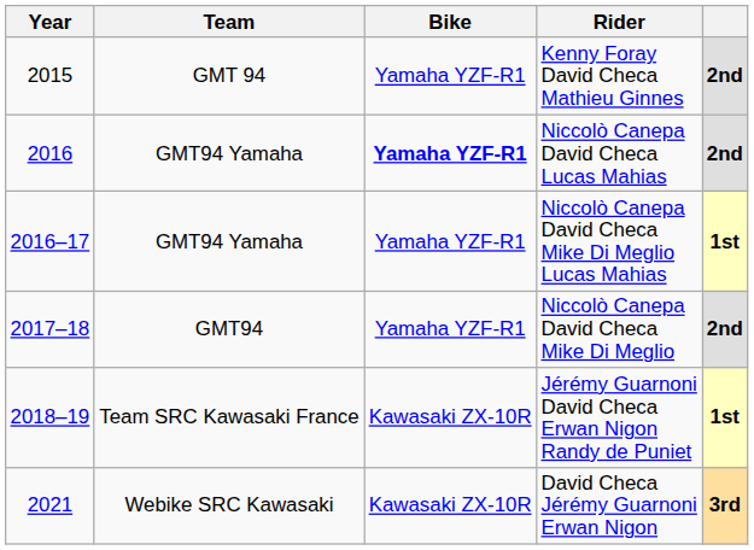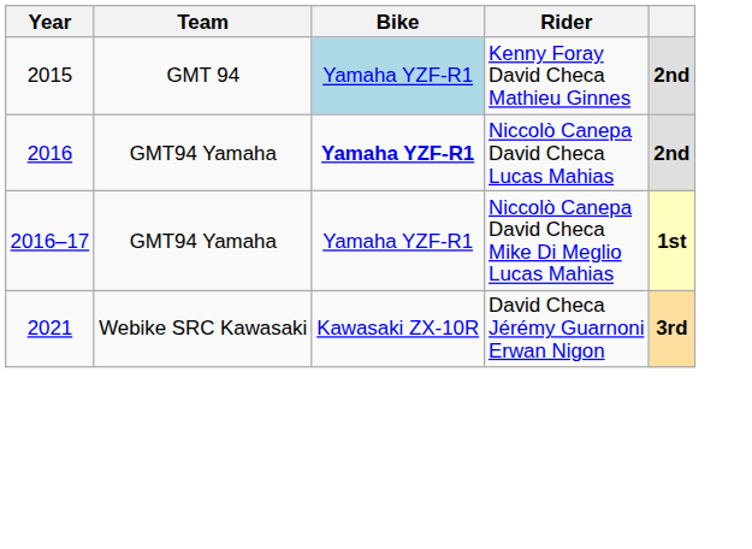 <table class="wikitable" style="text-align:center; font-size:85%">
 <tr>
 <th valign="middle">Year</th>
 <th valign="middle">Team</th>
 <th valign="middle">Bike</th>
 <th valign="middle">Rider</th>
 <th valign="middle"></th>
 </tr>
 <tr>
 <td>2015</td>
 <td> GMT 94</td>
-<td><a href='#'>Yamaha YZF-R1</a></td>
+<td style="background: lightblue;"><a href='#'>Yamaha YZF-R1</a></td>
 <td align=left> <a href='#'>Kenny Foray</a> <br> David Checa <br> <a href='#'>Mathieu Ginnes</a></td>
 <th style="background:#dfdfdf;"><strong>2nd</strong></th>
 </tr>
 <tr>
 <td><a href='#'>2016</a></td>
 <td> GMT94 Yamaha</td>
 <td><strong><a href='#'>Yamaha YZF-R1</a></strong></td>
 <td align=left> <a href='#'>Niccolò Canepa</a> <br> David Checa <br> <a href='#'>Lucas Mahias</a></td>
 <th style="background:#dfdfdf;"><strong>2nd</strong></th>
 </tr>
 <tr>
 <td><a href='#'>2016–17</a></td>
 <td> GMT94 Yamaha</td>
 <td><a href='#'>Yamaha YZF-R1</a></td>
 <td align=left> <a href='#'>Niccolò Canepa</a> <br> David Checa<br> <a href='#'>Mike Di Meglio</a><br> <a href='#'>Lucas Mahias</a></td>
 <th style="background:#ffffbf;"><strong>1st</strong></th>
 </tr>
 <tr>
-<td><a href='#'>2017–18</a></td>
-<td> GMT94</td>
-<td><a href='#'>Yamaha YZF-R1</a></td>
-<td align=left> <a href='#'>Niccolò Canepa</a> <br> David Checa<br> <a href='#'>Mike Di Meglio</a></td>
-<th style="background:#dfdfdf;"><strong>2nd</strong></th>
-</tr>
-<tr>
-<td><a href='#'>2018–19</a></td>
-<td> Team SRC Kawasaki France</td>
-<td><a href='#'>Kawasaki ZX-10R</a></td>
-<td align=left> <a href='#'>Jérémy Guarnoni</a> <br> David Checa<br> <a href='#'>Erwan Nigon</a><br> <a href='#'>Randy de Puniet</a></td>
-<th style="background:#ffffbf;"><strong>1st</strong></th>
-</tr>
-<tr>
 <td><a href='#'>2021</a></td>
 <td> Webike SRC Kawasaki</td>
 <td><a href='#'>Kawasaki ZX-10R</a></td>
 <td align=left> David Checa <br> <a href='#'>Jérémy Guarnoni</a><br> <a href='#'>Erwan Nigon</a></td>
 <th style="background:#ffdf9f;"><strong>3rd</strong></th>
 </tr>
 </table>
